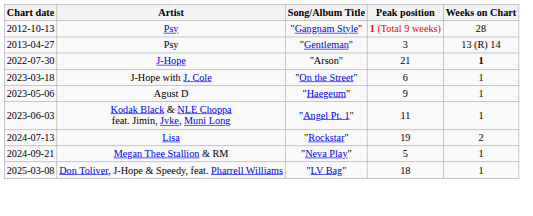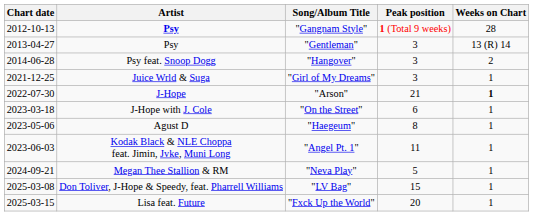 <table class="wikitable sortable" style="text-align:center">
 <tr>
 <th>Chart date</th>
 <th>Artist</th>
 <th>Song/Album Title</th>
 <th>Peak position</th>
 <th>Weeks on Chart</th>
 </tr>
 <tr>
 <td>2012-10-13</td>
-<td><a href='#'>Psy</a></td>
+<td><strong><a href='#'>Psy</a></strong></td>
 <td>"<a href='#'>Gangnam Style</a>"</td>
 <td style="color:red"><strong>1</strong> (Total 9 weeks)</td>
 <td>28</td>
 </tr>
 <tr>
 <td>2013-04-27</td>
 <td>Psy</td>
 <td>"<a href='#'>Gentleman</a>"</td>
 <td>3</td>
 <td>13 (R) 14</td>
+</tr>
+<tr>
+<td>2014-06-28</td>
+<td>Psy feat. <a href='#'>Snoop Dogg</a></td>
+<td>"<a href='#'>Hangover</a>"</td>
+<td>3</td>
+<td>2</td>
+</tr>
+<tr>
+<td>2021-12-25</td>
+<td><a href='#'>Juice Wrld</a> & <a href='#'>Suga</a></td>
+<td>"<a href='#'>Girl of My Dreams</a>"</td>
+<td>3</td>
+<td>1</td>
 </tr>
 <tr>
 <td>2022-07-30</td>
 <td><a href='#'>J-Hope</a></td>
 <td>"Arson"</td>
 <td>21</td>
 <td><strong>1</strong></td>
 </tr>
 <tr>
 <td>2023-03-18</td>
 <td>J-Hope with <a href='#'>J. Cole</a></td>
 <td>"<a href='#'>On the Street</a>"</td>
 <td>6</td>
 <td>1</td>
 </tr>
 <tr>
 <td>2023-05-06</td>
 <td>Agust D</td>
 <td>"<a href='#'>Haegeum</a>"</td>
-<td>9</td>
+<td>8</td>
 <td>1</td>
 </tr>
 <tr>
 <td>2023-06-03</td>
 <td><a href='#'>Kodak Black</a> & <a href='#'>NLE Choppa</a><br> feat. Jimin, <a href='#'>Jvke</a>, <a href='#'>Muni Long</a></td>
 <td>"<a href='#'>Angel Pt. 1</a>"</td>
 <td>11</td>
 <td>1</td>
-</tr>
-<tr>
-<td>2024-07-13</td>
-<td><a href='#'>Lisa</a></td>
-<td>"<a href='#'>Rockstar</a>"</td>
-<td>19</td>
-<td>2</td>
 </tr>
 <tr>
 <td>2024-09-21</td>
 <td><a href='#'>Megan Thee Stallion</a> & RM</td>
 <td>"<a href='#'>Neva Play</a>"</td>
 <td>5</td>
 <td>1</td>
 </tr>
 <tr>
 <td>2025-03-08</td>
 <td><a href='#'>Don Toliver</a>, J-Hope & Speedy, feat. <a href='#'>Pharrell Williams</a></td>
 <td>"<a href='#'>LV Bag</a>"</td>
-<td>18</td>
+<td>15</td>
+<td>1</td>
+</tr>
+<tr>
+<td>2025-03-15</td>
+<td>Lisa feat. <a href='#'>Future</a></td>
+<td>"<a href='#'>Fxck Up the World</a>"</td>
+<td>20</td>
 <td>1</td>
 </tr>
 </table>
